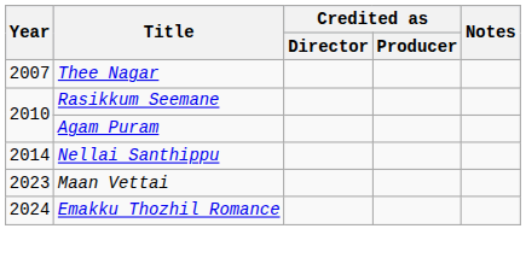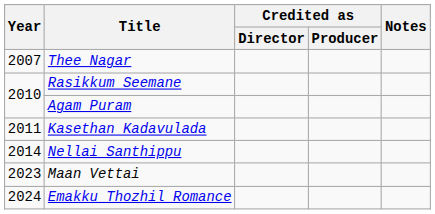 <table class="wikitable">
 <tr style="background:#B0C4DE; text-align:center;">
 <th rowspan="2" scope="col">Year</th>
 <th rowspan="2" scope="col">Title</th>
 <th scope="col"  colspan="2">Credited as</th>
 <th rowspan="2" class="unsortable" scope="col">Notes</th>
 </tr>
 <tr>
 <th>Director</th>
 <th>Producer</th>
 </tr>
 <tr>
 <td>2007</td>
 <td><em><a href='#'>Thee Nagar</a></em></td>
 <td></td>
 <td></td>
 <td></td>
 </tr>
 <tr>
 <td rowspan="2">2010</td>
 <td><em><a href='#'>Rasikkum Seemane</a></em></td>
 <td></td>
 <td></td>
 <td></td>
 </tr>
 <tr>
 <td><em><a href='#'>Agam Puram</a></em></td>
 <td></td>
 <td></td>
 <td></td>
 </tr>
 <tr>
+<td>2011</td>
+<td><em><a href='#'>Kasethan Kadavulada</a></em></td>
+<td></td>
+<td></td>
+<td></td>
+</tr>
+<tr>
 <td>2014</td>
 <td><em><a href='#'>Nellai Santhippu</a></em></td>
 <td></td>
 <td></td>
 <td></td>
 </tr>
 <tr>
 <td>2023</td>
 <td><em>Maan Vettai</em></td>
 <td></td>
 <td></td>
 <td></td>
 </tr>
 <tr>
 <td>2024</td>
 <td><em><a href='#'>Emakku Thozhil Romance</a></em></td>
 <td></td>
 <td></td>
 <td></td>
 </tr>
 </table>
